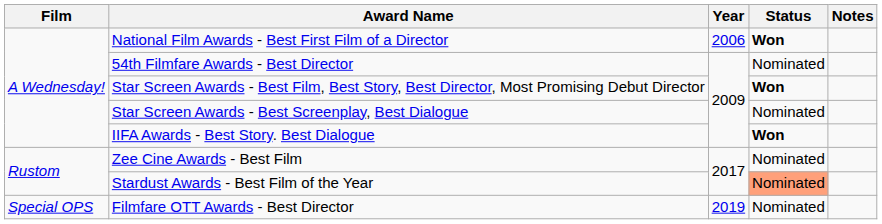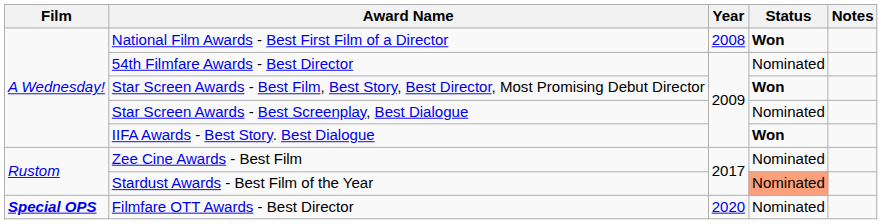 <table class="wikitable">
 <tr>
 <th>Film</th>
 <th>Award Name</th>
 <th>Year</th>
 <th>Status</th>
 <th>Notes</th>
 </tr>
 <tr>
 <td rowspan="5"><em><a href='#'>A Wednesday!</a></em></td>
 <td><a href='#'>National Film Awards</a> - <a href='#'>Best First Film of a Director</a></td>
-<td><a href='#'>2006</a></td>
+<td><a href='#'>2008</a></td>
 <td><strong>Won</strong></td>
 <td></td>
 </tr>
 <tr>
 <td><a href='#'>54th Filmfare Awards</a> - <a href='#'>Best Director</a></td>
 <td rowspan="4">2009</td>
 <td>Nominated</td>
 <td></td>
 </tr>
 <tr>
 <td><a href='#'>Star Screen Awards</a> - <a href='#'>Best Film</a>, <a href='#'>Best Story</a>, <a href='#'>Best Director</a>, Most Promising Debut Director</td>
 <td><strong>Won</strong></td>
 <td></td>
 </tr>
 <tr>
 <td><a href='#'>Star Screen Awards</a> - <a href='#'>Best Screenplay</a>, <a href='#'>Best Dialogue</a></td>
 <td>Nominated</td>
 <td></td>
 </tr>
 <tr>
 <td><a href='#'>IIFA Awards</a> - <a href='#'>Best Story</a>. <a href='#'>Best Dialogue</a></td>
 <td><strong>Won</strong></td>
 <td></td>
 </tr>
 <tr>
 <td rowspan="2"><a href='#'><em>Rustom</em></a></td>
 <td><a href='#'>Zee Cine Awards</a> - Best Film</td>
 <td rowspan="2">2017</td>
 <td>Nominated</td>
 <td></td>
 </tr>
 <tr>
 <td><a href='#'>Stardust Awards</a> - Best Film of the Year</td>
 <td style="background: lightsalmon;">Nominated</td>
 <td></td>
 </tr>
 <tr>
-<td><em><a href='#'>Special OPS</a></em></td>
+<td><strong><em><a href='#'>Special OPS</a></em></strong></td>
 <td><a href='#'>Filmfare OTT Awards</a> - Best Director</td>
-<td><a href='#'>2019</a></td>
+<td><a href='#'>2020</a></td>
 <td>Nominated</td>
 <td></td>
 </tr>
 </table>
